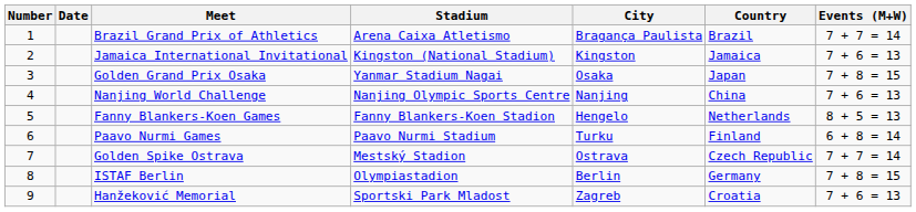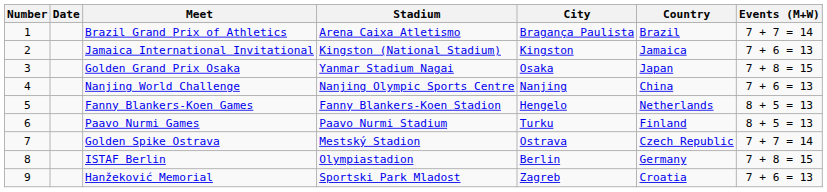 <table class="wikitable sortable">
 <tr>
 <th>Number</th>
 <th>Date</th>
 <th>Meet</th>
 <th>Stadium</th>
 <th>City</th>
 <th>Country</th>
 <th>Events (M+W)</th>
 </tr>
 <tr>
 <td align=center>1</td>
 <td></td>
 <td><a href='#'>Brazil Grand Prix of Athletics</a></td>
 <td><a href='#'>Arena Caixa Atletismo</a></td>
 <td><a href='#'>Bragança Paulista</a></td>
 <td><a href='#'>Brazil</a></td>
 <td align=center>7 + 7 = 14</td>
 </tr>
 <tr>
 <td align=center>2</td>
 <td></td>
 <td><a href='#'>Jamaica International Invitational</a></td>
 <td><a href='#'>Kingston (National Stadium)</a></td>
 <td><a href='#'>Kingston</a></td>
 <td><a href='#'>Jamaica</a></td>
 <td align=center>7 + 6 = 13</td>
 </tr>
 <tr>
 <td align=center>3</td>
 <td></td>
 <td><a href='#'>Golden Grand Prix Osaka</a></td>
 <td><a href='#'>Yanmar Stadium Nagai</a></td>
 <td><a href='#'>Osaka</a></td>
 <td><a href='#'>Japan</a></td>
 <td align=center>7 + 8 = 15</td>
 </tr>
 <tr>
 <td align=center>4</td>
 <td></td>
 <td><a href='#'>Nanjing World Challenge</a></td>
 <td><a href='#'>Nanjing Olympic Sports Centre</a></td>
 <td><a href='#'>Nanjing</a></td>
 <td><a href='#'>China</a></td>
 <td align=center>7 + 6 = 13</td>
 </tr>
 <tr>
 <td align=center>5</td>
 <td></td>
 <td><a href='#'>Fanny Blankers-Koen Games</a></td>
 <td><a href='#'>Fanny Blankers-Koen Stadion</a></td>
 <td><a href='#'>Hengelo</a></td>
 <td><a href='#'>Netherlands</a></td>
 <td align=center>8 + 5 = 13</td>
 </tr>
 <tr>
 <td align=center>6</td>
 <td></td>
 <td><a href='#'>Paavo Nurmi Games</a></td>
 <td><a href='#'>Paavo Nurmi Stadium</a></td>
 <td><a href='#'>Turku</a></td>
 <td><a href='#'>Finland</a></td>
-<td align=center>6 + 8 = 14</td>
+<td align=center>8 + 5 = 13</td>
 </tr>
 <tr>
 <td align=center>7</td>
 <td></td>
 <td><a href='#'>Golden Spike Ostrava</a></td>
 <td><a href='#'>Mestský Stadion</a></td>
 <td><a href='#'>Ostrava</a></td>
 <td><a href='#'>Czech Republic</a></td>
 <td align=center>7 + 7 = 14</td>
 </tr>
 <tr>
 <td align=center>8</td>
 <td></td>
 <td><a href='#'>ISTAF Berlin</a></td>
 <td><a href='#'>Olympiastadion</a></td>
 <td><a href='#'>Berlin</a></td>
 <td><a href='#'>Germany</a></td>
 <td align=center>7 + 8 = 15</td>
 </tr>
 <tr>
 <td align=center>9</td>
 <td></td>
 <td><a href='#'>Hanžeković Memorial</a></td>
 <td><a href='#'>Sportski Park Mladost</a></td>
 <td><a href='#'>Zagreb</a></td>
 <td><a href='#'>Croatia</a></td>
 <td align=center>7 + 6 = 13</td>
 </tr>
 </table>
